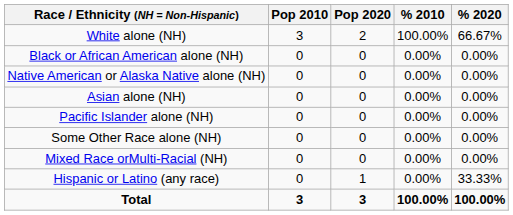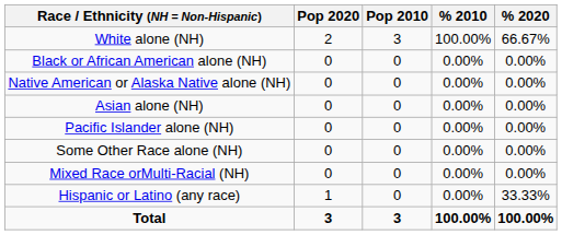 <table class="wikitable" style="text-align:center;">
 <tr>
 <th>Race / Ethnicity <small>(<em>NH = Non-Hispanic</em>)</small></th>
+<th>Pop 2020</th>
 <th>Pop 2010</th>
-<th>Pop 2020</th>
 <th>% 2010</th>
 <th>% 2020</th>
 </tr>
 <tr>
 <td><a href='#'>White</a> alone (NH)</td>
+<td>2</td>
 <td>3</td>
-<td>2</td>
 <td>100.00%</td>
 <td>66.67%</td>
 </tr>
 <tr>
 <td><a href='#'>Black or African American</a> alone (NH)</td>
 <td>0</td>
 <td>0</td>
 <td>0.00%</td>
 <td>0.00%</td>
 </tr>
 <tr>
 <td><a href='#'>Native American</a> or <a href='#'>Alaska Native</a> alone (NH)</td>
 <td>0</td>
 <td>0</td>
 <td>0.00%</td>
 <td>0.00%</td>
 </tr>
 <tr>
 <td><a href='#'>Asian</a> alone (NH)</td>
 <td>0</td>
 <td>0</td>
 <td>0.00%</td>
 <td>0.00%</td>
 </tr>
 <tr>
 <td><a href='#'>Pacific Islander</a> alone (NH)</td>
 <td>0</td>
 <td>0</td>
 <td>0.00%</td>
 <td>0.00%</td>
 </tr>
 <tr>
 <td>Some Other Race alone (NH)</td>
 <td>0</td>
 <td>0</td>
 <td>0.00%</td>
 <td>0.00%</td>
 </tr>
 <tr>
 <td><a href='#'>Mixed Race orMulti-Racial</a> (NH)</td>
 <td>0</td>
 <td>0</td>
 <td>0.00%</td>
 <td>0.00%</td>
 </tr>
 <tr>
 <td><a href='#'>Hispanic or Latino</a> (any race)</td>
+<td>1</td>
 <td>0</td>
-<td>1</td>
 <td>0.00%</td>
 <td>33.33%</td>
 </tr>
 <tr>
 <td><strong>Total</strong></td>
 <td><strong>3</strong></td>
 <td><strong>3</strong></td>
 <td><strong>100.00%</strong></td>
 <td><strong>100.00%</strong></td>
 </tr>
 </table>
